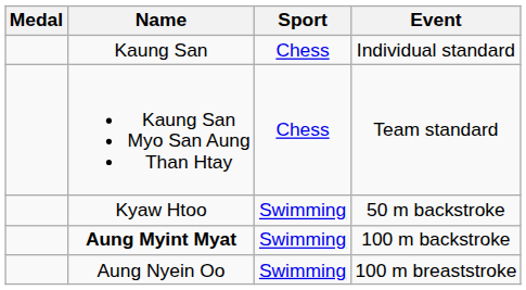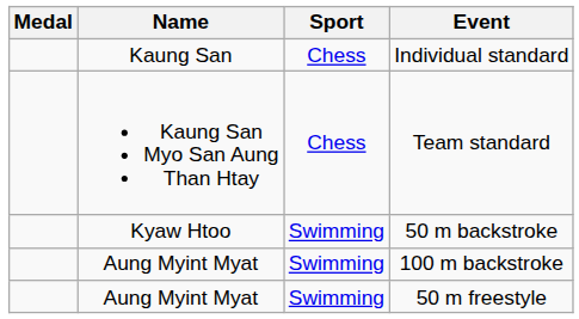 <table class="wikitable" style="font-size:85%; float:right;text-align:center">
 <tr>
 <th>Medal</th>
 <th>Name</th>
 <th>Sport</th>
 <th>Event</th>
 </tr>
 <tr>
 <td></td>
 <td>Kaung San</td>
 <td><a href='#'>Chess</a></td>
 <td>Individual standard</td>
 </tr>
 <tr>
 <td></td>
 <td><br><ul><li>Kaung San</li><li>Myo San Aung</li><li>Than Htay</li></ul></td>
 <td><a href='#'>Chess</a></td>
 <td>Team standard</td>
 </tr>
 <tr>
 <td></td>
 <td>Kyaw Htoo</td>
 <td><a href='#'>Swimming</a></td>
 <td>50 m backstroke</td>
 </tr>
 <tr>
 <td></td>
-<td><strong>Aung Myint Myat</strong></td>
+<td>Aung Myint Myat</td>
 <td><a href='#'>Swimming</a></td>
 <td>100 m backstroke</td>
 </tr>
 <tr>
 <td></td>
-<td>Aung Nyein Oo</td>
+<td>Aung Myint Myat</td>
 <td><a href='#'>Swimming</a></td>
-<td>100 m breaststroke</td>
+<td>50 m freestyle</td>
 </tr>
 </table>
